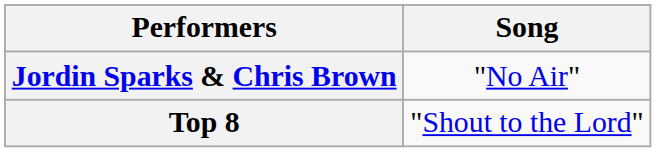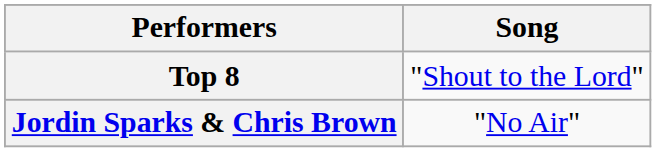 <table class="wikitable unsortable" style="text-align:center;">
 <tr>
 <th scope="col">Performers</th>
 <th scope="col">Song</th>
 </tr>
 <tr>
+<th scope="row">Top 8</th>
+<td>"<a href='#'>Shout to the Lord</a>"</td>
+</tr>
+<tr>
 <th scope="row"><a href='#'>Jordin Sparks</a> & <a href='#'>Chris Brown</a></th>
 <td>"<a href='#'>No Air</a>"</td>
 </tr>
-<tr>
-<th scope="row">Top 8</th>
-<td>"<a href='#'>Shout to the Lord</a>"</td>
-</tr>
 </table>
